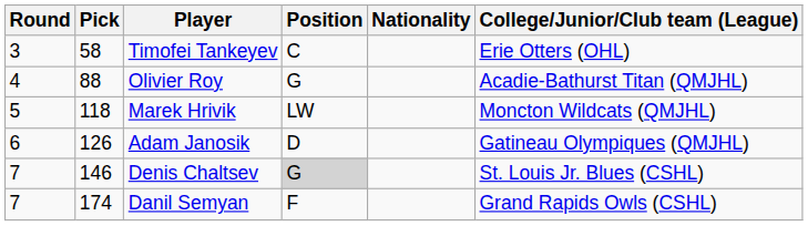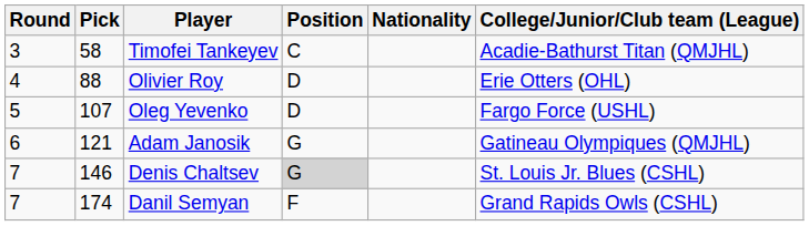 <table class="wikitable">
 <tr>
 <th>Round</th>
 <th>Pick</th>
 <th>Player</th>
 <th>Position</th>
 <th>Nationality</th>
 <th>College/Junior/Club team (League)</th>
 </tr>
 <tr>
 <td>3</td>
 <td>58</td>
 <td><a href='#'>Timofei Tankeyev</a></td>
 <td>C</td>
 <td></td>
-<td><a href='#'>Erie Otters</a> (<a href='#'>OHL</a>)</td>
+<td><a href='#'>Acadie-Bathurst Titan</a> (<a href='#'>QMJHL</a>)</td>
 </tr>
 <tr>
 <td>4</td>
 <td>88</td>
 <td><a href='#'>Olivier Roy</a></td>
-<td>G</td>
+<td>D</td>
 <td></td>
-<td><a href='#'>Acadie-Bathurst Titan</a> (<a href='#'>QMJHL</a>)</td>
+<td><a href='#'>Erie Otters</a> (<a href='#'>OHL</a>)</td>
 </tr>
 <tr>
 <td>5</td>
-<td>118</td>
-<td><a href='#'>Marek Hrivik</a></td>
-<td>LW</td>
+<td>107</td>
+<td><a href='#'>Oleg Yevenko</a></td>
+<td>D</td>
 <td></td>
-<td><a href='#'>Moncton Wildcats</a> (<a href='#'>QMJHL</a>)</td>
+<td><a href='#'>Fargo Force</a> (<a href='#'>USHL</a>)</td>
 </tr>
 <tr>
 <td>6</td>
-<td>126</td>
+<td>121</td>
 <td><a href='#'>Adam Janosik</a></td>
-<td>D</td>
+<td>G</td>
 <td></td>
 <td><a href='#'>Gatineau Olympiques</a> (<a href='#'>QMJHL</a>)</td>
 </tr>
 <tr>
 <td>7</td>
 <td>146</td>
 <td><a href='#'>Denis Chaltsev</a></td>
 <td style="background: lightgrey;">G</td>
 <td></td>
 <td><a href='#'>St. Louis Jr. Blues</a> (<a href='#'>CSHL</a>)</td>
 </tr>
 <tr>
 <td>7</td>
 <td>174</td>
 <td><a href='#'>Danil Semyan</a></td>
 <td>F</td>
 <td></td>
 <td><a href='#'>Grand Rapids Owls</a> (<a href='#'>CSHL</a>)</td>
 </tr>
 </table>
